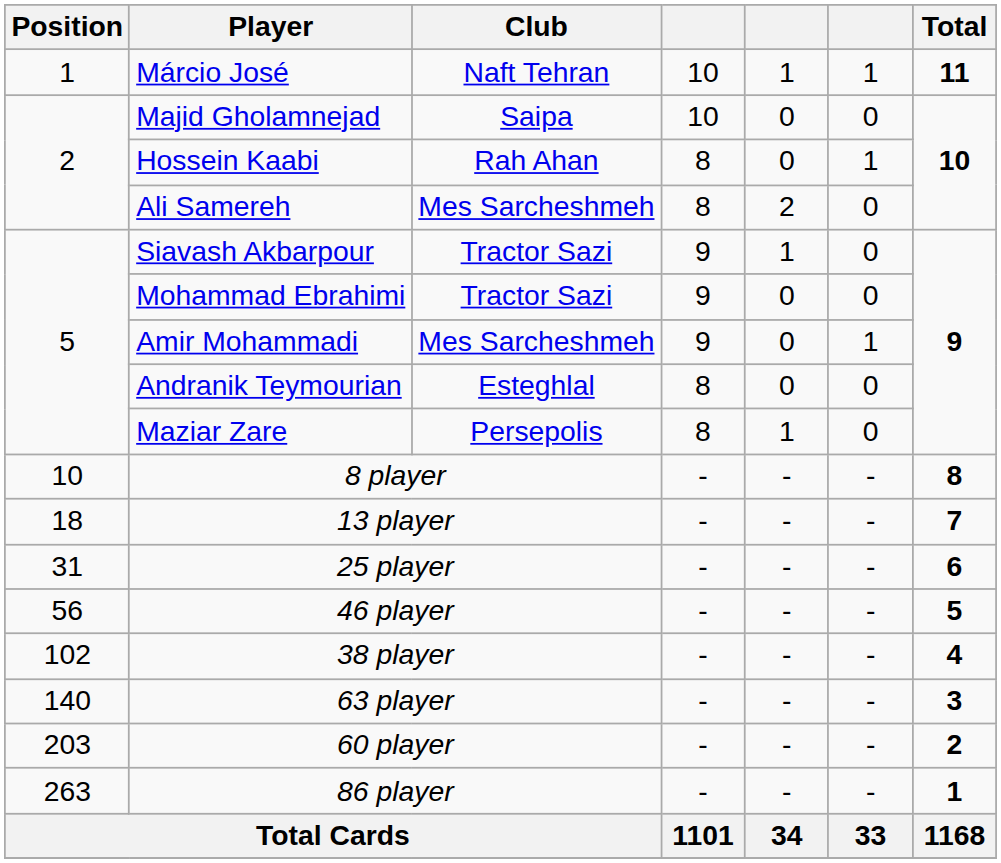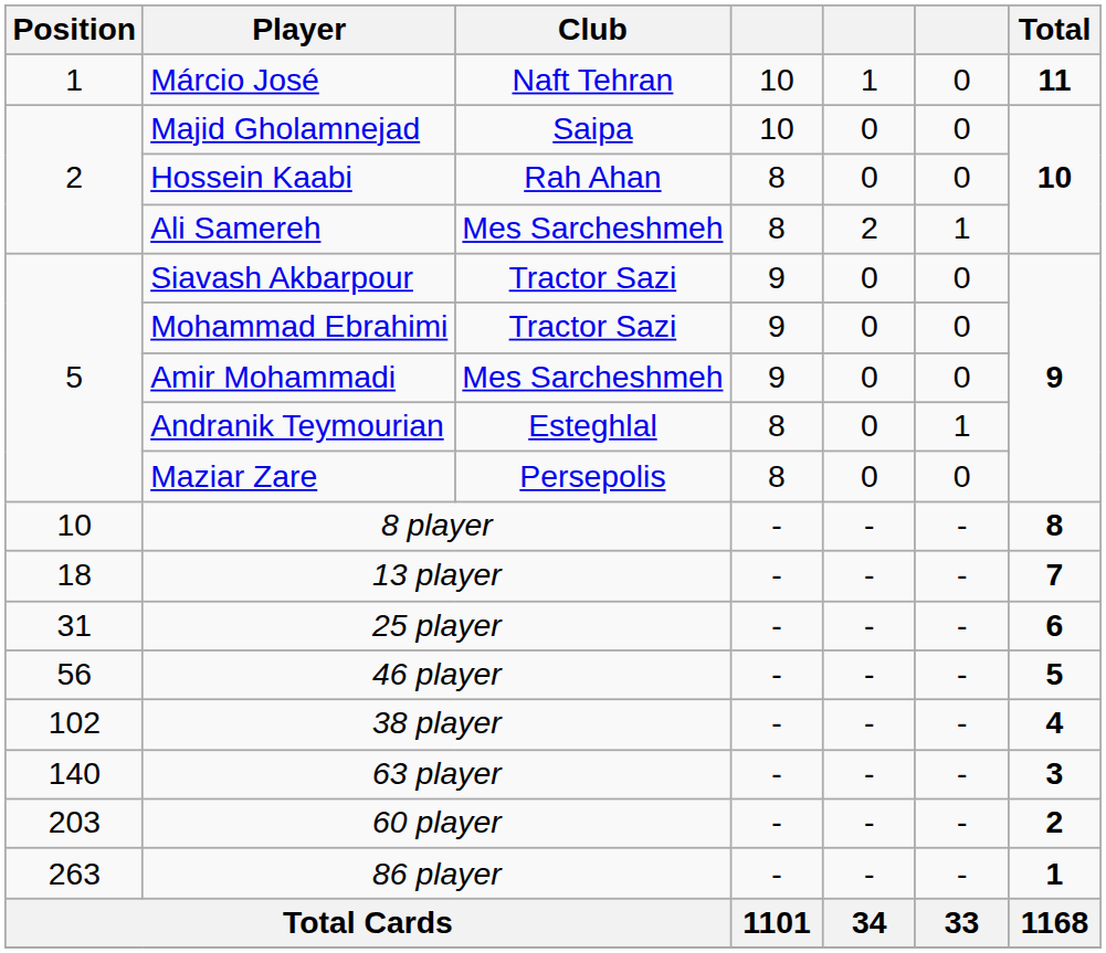 <table class="wikitable" style="text-align: center;">
 <tr>
 <th width=50>Position</th>
 <th wight=200>Player</th>
 <th wight=180>Club</th>
 <th width=40></th>
 <th width=40></th>
 <th width=40></th>
 <th width=40>Total</th>
 </tr>
 <tr>
 <td rowspan=1 align="center">1</td>
 <td style="text-align:left"> <a href='#'>Márcio José</a></td>
 <td><a href='#'>Naft Tehran</a></td>
 <td>10</td>
 <td>1</td>
-<td>1</td>
+<td>0</td>
 <td rowspan=1 style="text-align:center"><strong>11</strong></td>
 </tr>
 <tr>
 <td rowspan=3 align="center">2</td>
 <td style="text-align:left"> <a href='#'>Majid Gholamnejad</a></td>
 <td><a href='#'>Saipa</a></td>
 <td>10</td>
 <td>0</td>
 <td>0</td>
 <td rowspan=3 style="text-align:center"><strong>10</strong></td>
 </tr>
 <tr>
 <td style="text-align:left"> <a href='#'>Hossein Kaabi</a></td>
 <td><a href='#'>Rah Ahan</a></td>
 <td>8</td>
 <td>0</td>
-<td>1</td>
+<td>0</td>
 </tr>
 <tr>
 <td style="text-align:left"> <a href='#'>Ali Samereh</a></td>
 <td><a href='#'>Mes Sarcheshmeh</a></td>
 <td>8</td>
 <td>2</td>
-<td>0</td>
+<td>1</td>
 </tr>
 <tr>
 <td rowspan=5 align="center">5</td>
 <td style="text-align:left"> <a href='#'>Siavash Akbarpour</a></td>
 <td><a href='#'>Tractor Sazi</a></td>
 <td>9</td>
-<td>1</td>
+<td>0</td>
 <td>0</td>
 <td rowspan=5 style="text-align:center"><strong>9</strong></td>
 </tr>
 <tr>
 <td style="text-align:left"> <a href='#'>Mohammad Ebrahimi</a></td>
 <td><a href='#'>Tractor Sazi</a></td>
 <td>9</td>
 <td>0</td>
 <td>0</td>
 </tr>
 <tr>
 <td style="text-align:left"> <a href='#'>Amir Mohammadi</a></td>
 <td><a href='#'>Mes Sarcheshmeh</a></td>
 <td>9</td>
 <td>0</td>
-<td>1</td>
+<td>0</td>
 </tr>
 <tr>
 <td style="text-align:left"> <a href='#'>Andranik Teymourian</a></td>
 <td><a href='#'>Esteghlal</a></td>
 <td>8</td>
 <td>0</td>
-<td>0</td>
+<td>1</td>
 </tr>
 <tr>
 <td style="text-align:left"> <a href='#'>Maziar Zare</a></td>
 <td><a href='#'>Persepolis</a></td>
 <td>8</td>
-<td>1</td>
+<td>0</td>
 <td>0</td>
 </tr>
 <tr>
 <td align="center">10</td>
 <td colspan=2><em>8 player</em></td>
 <td>-</td>
 <td>-</td>
 <td>-</td>
 <td><strong>8</strong></td>
 </tr>
 <tr>
 <td align="center">18</td>
 <td colspan=2><em>13 player</em></td>
 <td>-</td>
 <td>-</td>
 <td>-</td>
 <td><strong>7</strong></td>
 </tr>
 <tr>
 <td align="center">31</td>
 <td colspan=2><em>25 player</em></td>
 <td>-</td>
 <td>-</td>
 <td>-</td>
 <td><strong>6</strong></td>
 </tr>
 <tr>
 <td align="center">56</td>
 <td colspan=2><em>46 player</em></td>
 <td>-</td>
 <td>-</td>
 <td>-</td>
 <td><strong>5</strong></td>
 </tr>
 <tr>
 <td align="center">102</td>
 <td colspan=2><em>38 player</em></td>
 <td>-</td>
 <td>-</td>
 <td>-</td>
 <td><strong>4</strong></td>
 </tr>
 <tr>
 <td align="center">140</td>
 <td colspan=2><em>63 player</em></td>
 <td>-</td>
 <td>-</td>
 <td>-</td>
 <td><strong>3</strong></td>
 </tr>
 <tr>
 <td align="center">203</td>
 <td colspan=2><em>60 player</em></td>
 <td>-</td>
 <td>-</td>
 <td>-</td>
 <td><strong>2</strong></td>
 </tr>
 <tr>
 <td align="center">263</td>
 <td colspan=2><em>86 player</em></td>
 <td>-</td>
 <td>-</td>
 <td>-</td>
 <td><strong>1</strong></td>
 </tr>
 <tr>
 <th colspan=3>Total Cards</th>
 <th>1101</th>
 <th>34</th>
 <th>33</th>
 <th>1168</th>
 </tr>
 <tr>
 </tr>
 </table>
